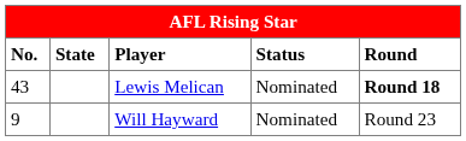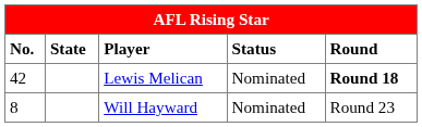 <table border="1" cellpadding="4" cellspacing="0"  style="text-align:left; font-size:95%; border-collapse:collapse; width:30%;">
 <tr style="background:red; color: white; text-align:center;">
 <th colspan="5" style="background:red; color: white; text-align:center;"><span>AFL Rising Star</span></th>
 </tr>
 <tr>
 <th>No.</th>
 <th>State</th>
 <th>Player</th>
 <th>Status</th>
 <th>Round</th>
 </tr>
 <tr>
-<td>43</td>
+<td>42</td>
 <td></td>
 <td><a href='#'>Lewis Melican</a></td>
 <td>Nominated</td>
 <td><strong>Round 18</strong></td>
 </tr>
 <tr>
-<td>9</td>
+<td>8</td>
 <td></td>
 <td><a href='#'>Will Hayward</a></td>
 <td>Nominated</td>
 <td>Round 23</td>
 </tr>
 </table>
